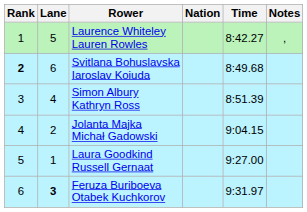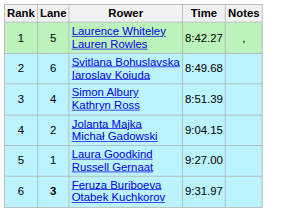 <table class="wikitable sortable" style="text-align:center">
 <tr>
 <th>Rank</th>
 <th>Lane</th>
 <th>Rower</th>
-<th>Nation</th>
 <th>Time</th>
 <th>Notes</th>
 </tr>
 <tr bgcolor=bbf3bb>
 <td>1</td>
 <td>5</td>
 <td align="left"><a href='#'>Laurence Whiteley</a><br><a href='#'>Lauren Rowles</a></td>
-<td align="left"></td>
 <td>8:42.27</td>
 <td>, </td>
 </tr>
 <tr bgcolor=bbf3ff>
-<td><strong>2</strong></td>
+<td>2</td>
 <td>6</td>
 <td align="left"><a href='#'>Svitlana Bohuslavska</a><br><a href='#'>Iaroslav Koiuda</a></td>
-<td align="left"></td>
 <td>8:49.68</td>
 <td></td>
 </tr>
 <tr bgcolor=bbf3ff>
 <td>3</td>
 <td>4</td>
 <td align="left"><a href='#'>Simon Albury</a><br><a href='#'>Kathryn Ross</a></td>
-<td align="left"></td>
 <td>8:51.39</td>
 <td></td>
 </tr>
 <tr bgcolor=bbf3ff>
 <td>4</td>
 <td>2</td>
 <td align="left"><a href='#'>Jolanta Majka</a><br><a href='#'>Michał Gadowski</a></td>
-<td align="left"></td>
 <td>9:04.15</td>
 <td></td>
 </tr>
 <tr bgcolor=bbf3ff>
 <td>5</td>
 <td>1</td>
 <td align="left"><a href='#'>Laura Goodkind</a><br><a href='#'>Russell Gernaat</a></td>
-<td align="left"></td>
 <td>9:27.00</td>
 <td></td>
 </tr>
 <tr bgcolor=bbf3ff>
 <td>6</td>
 <td><strong>3</strong></td>
 <td align="left"><a href='#'>Feruza Buriboeva</a><br><a href='#'>Otabek Kuchkorov</a></td>
-<td align="left"></td>
 <td>9:31.97</td>
 <td></td>
 </tr>
 </table>
